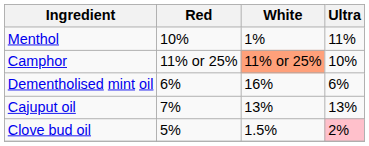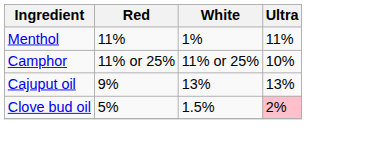 <table class="wikitable sortable">
 <tr>
 <th>Ingredient</th>
 <th>Red</th>
 <th>White</th>
 <th>Ultra</th>
 </tr>
 <tr>
 <td><a href='#'>Menthol</a></td>
-<td>10%</td>
+<td>11%</td>
 <td>1%</td>
 <td>11% </td>
 </tr>
 <tr>
 <td><a href='#'>Camphor</a></td>
 <td>11% or 25%</td>
-<td style="background: lightsalmon;">11% or 25%</td>
+<td>11% or 25%</td>
 <td>10% </td>
 </tr>
 <tr>
-<td><a href='#'>Dementholised</a> <a href='#'>mint</a> <a href='#'>oil</a></td>
-<td>6%</td>
-<td>16%</td>
-<td>6%</td>
-</tr>
-<tr>
 <td><a href='#'>Cajuput oil</a></td>
-<td>7%</td>
+<td>9%</td>
 <td>13%</td>
 <td>13%</td>
 </tr>
 <tr>
 <td><a href='#'>Clove bud oil</a></td>
 <td>5%</td>
 <td>1.5%</td>
 <td style="background: pink;">2%</td>
 </tr>
 <tr>
 </tr>
 </table>
